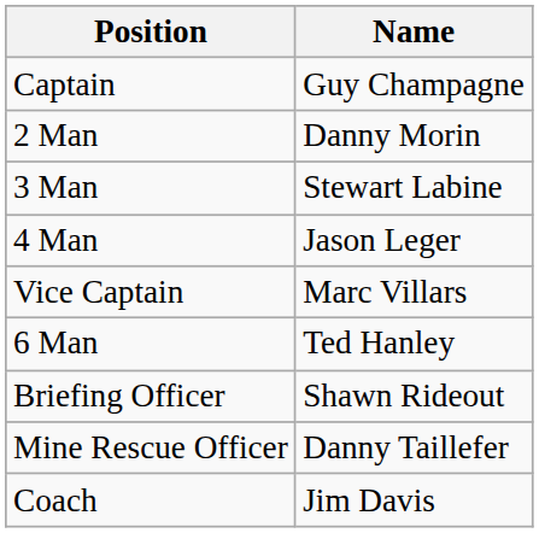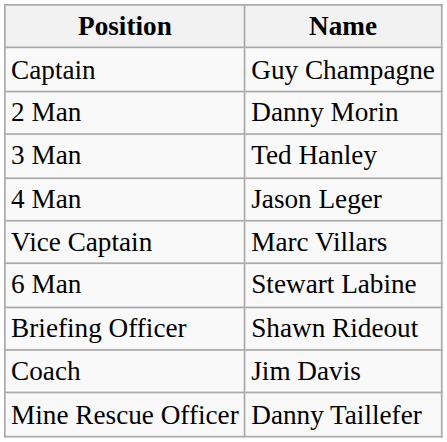 <table class="wikitable">
 <tr>
 <th>Position</th>
 <th>Name</th>
 </tr>
 <tr>
 <td>Captain</td>
 <td>Guy Champagne</td>
 </tr>
 <tr>
 <td>2 Man</td>
 <td>Danny Morin</td>
 </tr>
 <tr>
 <td>3 Man</td>
-<td>Stewart Labine</td>
+<td>Ted Hanley</td>
 </tr>
 <tr>
 <td>4 Man</td>
 <td>Jason Leger</td>
 </tr>
 <tr>
 <td>Vice Captain</td>
 <td>Marc Villars</td>
 </tr>
 <tr>
 <td>6 Man</td>
-<td>Ted Hanley</td>
+<td>Stewart Labine</td>
 </tr>
 <tr>
 <td>Briefing Officer</td>
 <td>Shawn Rideout</td>
 </tr>
 <tr>
+<td>Coach</td>
+<td>Jim Davis</td>
+</tr>
+<tr>
 <td>Mine Rescue Officer</td>
 <td>Danny Taillefer</td>
 </tr>
-<tr>
-<td>Coach</td>
-<td>Jim Davis</td>
-</tr>
 </table>
